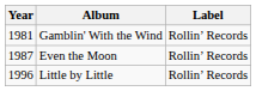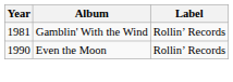 <table class="wikitable">
 <tr>
 <th>Year</th>
 <th>Album</th>
 <th>Label</th>
 </tr>
 <tr>
 <td>1981</td>
 <td>Gamblin' With the Wind</td>
 <td>Rollin’ Records</td>
 </tr>
 <tr>
-<td>1987</td>
+<td>1990</td>
 <td>Even the Moon</td>
 <td>Rollin’ Records</td>
 </tr>
-<tr>
-<td>1996</td>
-<td>Little by Little</td>
-<td>Rollin’ Records</td>
-</tr>
 </table>
